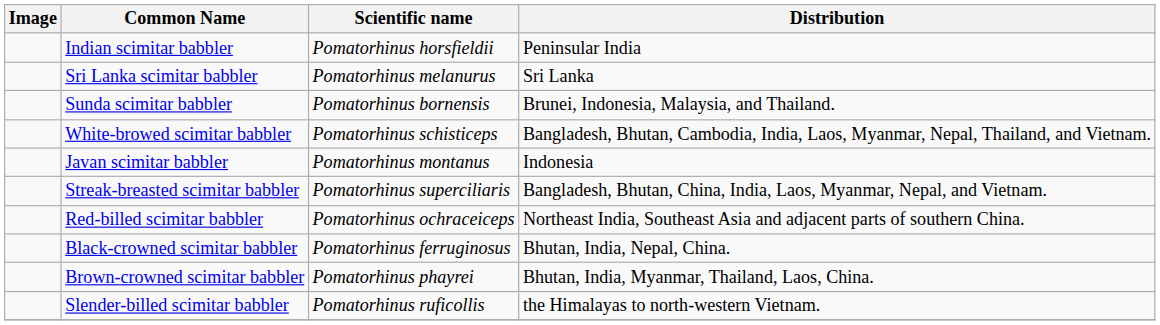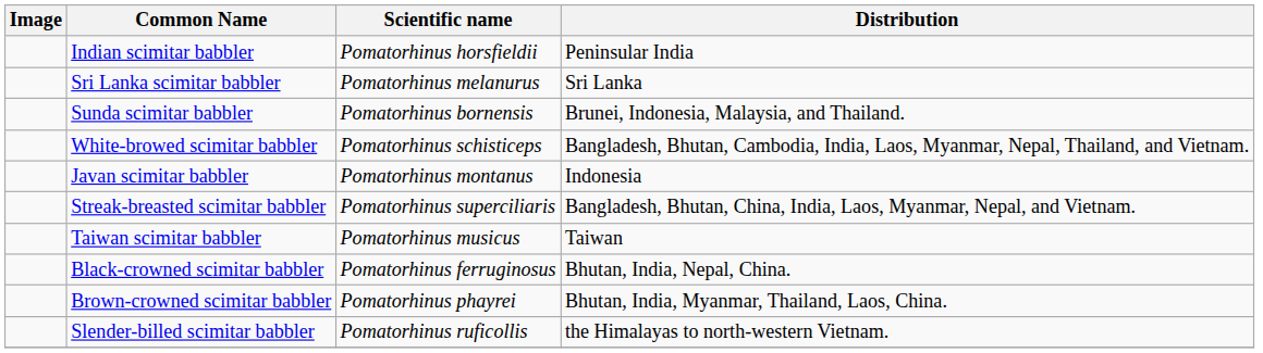 <table class="wikitable">
 <tr>
 <th>Image</th>
 <th>Common Name</th>
 <th>Scientific name</th>
 <th>Distribution</th>
 </tr>
 <tr>
 <td></td>
 <td><a href='#'>Indian scimitar babbler</a></td>
 <td><em>Pomatorhinus horsfieldii</em></td>
 <td>Peninsular India</td>
 </tr>
 <tr>
 <td></td>
 <td><a href='#'>Sri Lanka scimitar babbler</a></td>
 <td><em>Pomatorhinus melanurus</em></td>
 <td>Sri Lanka</td>
 </tr>
 <tr>
 <td></td>
 <td><a href='#'>Sunda scimitar babbler</a></td>
 <td><em>Pomatorhinus bornensis</em></td>
 <td>Brunei, Indonesia, Malaysia, and Thailand.</td>
 </tr>
 <tr>
 <td></td>
 <td><a href='#'>White-browed scimitar babbler</a></td>
 <td><em>Pomatorhinus schisticeps</em></td>
 <td>Bangladesh, Bhutan, Cambodia, India, Laos, Myanmar, Nepal, Thailand, and Vietnam.</td>
 </tr>
 <tr>
 <td></td>
 <td><a href='#'>Javan scimitar babbler</a></td>
 <td><em>Pomatorhinus montanus</em></td>
 <td>Indonesia</td>
 </tr>
 <tr>
 <td></td>
 <td><a href='#'>Streak-breasted scimitar babbler</a></td>
 <td><em>Pomatorhinus superciliaris</em></td>
 <td>Bangladesh, Bhutan, China, India, Laos, Myanmar, Nepal, and Vietnam.</td>
 </tr>
 <tr>
 <td></td>
-<td><a href='#'>Red-billed scimitar babbler</a></td>
-<td><em>Pomatorhinus ochraceiceps</em></td>
-<td>Northeast India, Southeast Asia and adjacent parts of southern China.</td>
+<td><a href='#'>Taiwan scimitar babbler</a></td>
+<td><em>Pomatorhinus musicus</em></td>
+<td>Taiwan</td>
 </tr>
 <tr>
 <td></td>
 <td><a href='#'>Black-crowned scimitar babbler</a></td>
 <td><em>Pomatorhinus ferruginosus</em></td>
 <td>Bhutan, India, Nepal, China.</td>
 </tr>
 <tr>
 <td></td>
 <td><a href='#'>Brown-crowned scimitar babbler</a></td>
 <td><em>Pomatorhinus phayrei</em></td>
 <td>Bhutan, India, Myanmar, Thailand, Laos, China.</td>
 </tr>
 <tr>
 <td></td>
 <td><a href='#'>Slender-billed scimitar babbler</a></td>
 <td><em>Pomatorhinus ruficollis</em></td>
 <td>the Himalayas to north-western Vietnam.</td>
 </tr>
 <tr>
 </tr>
 </table>
